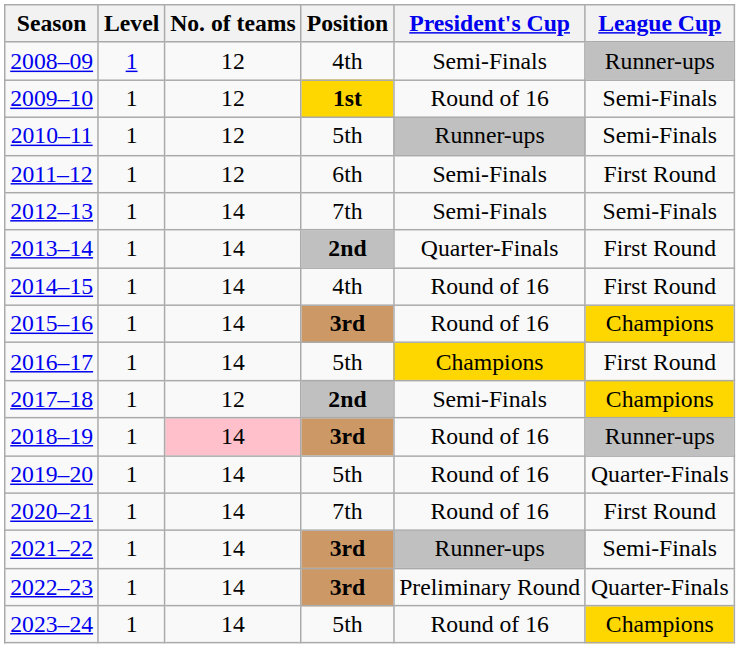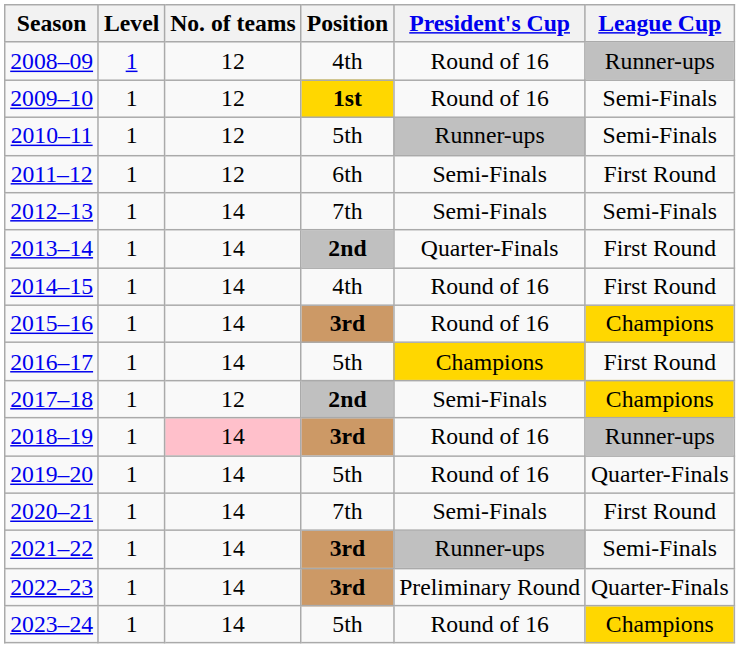 <table class="wikitable" style="text-align:center">
 <tr bgcolor="#efefef">
 <th>Season</th>
 <th>Level</th>
 <th>No. of teams</th>
 <th>Position</th>
 <th><a href='#'>President's Cup</a></th>
 <th><a href='#'>League Cup</a></th>
 </tr>
 <tr>
 <td><a href='#'>2008–09</a></td>
 <td><a href='#'>1</a></td>
 <td>12</td>
 <td>4th</td>
-<td>Semi-Finals</td>
+<td>Round of 16</td>
 <td bgcolor=silver>Runner-ups</td>
 </tr>
 <tr>
 <td><a href='#'>2009–10</a></td>
 <td>1</td>
 <td>12</td>
 <td bgcolor=gold><strong>1st</strong></td>
 <td>Round of 16</td>
 <td>Semi-Finals</td>
 </tr>
 <tr>
 <td><a href='#'>2010–11</a></td>
 <td>1</td>
 <td>12</td>
 <td>5th</td>
 <td bgcolor=silver>Runner-ups</td>
 <td>Semi-Finals</td>
 </tr>
 <tr>
 <td><a href='#'>2011–12</a></td>
 <td>1</td>
 <td>12</td>
 <td>6th</td>
 <td>Semi-Finals</td>
 <td>First Round</td>
 </tr>
 <tr>
 <td><a href='#'>2012–13</a></td>
 <td>1</td>
 <td>14</td>
 <td>7th</td>
 <td>Semi-Finals</td>
 <td>Semi-Finals</td>
 </tr>
 <tr>
 <td><a href='#'>2013–14</a></td>
 <td>1</td>
 <td>14</td>
 <td bgcolor=silver><strong>2nd</strong></td>
 <td>Quarter-Finals</td>
 <td>First Round</td>
 </tr>
 <tr>
 <td><a href='#'>2014–15</a></td>
 <td>1</td>
 <td>14</td>
 <td>4th</td>
 <td>Round of 16</td>
 <td>First Round</td>
 </tr>
 <tr>
 <td><a href='#'>2015–16</a></td>
 <td>1</td>
 <td>14</td>
 <td bgcolor="#cc9966"><strong>3rd</strong></td>
 <td>Round of 16</td>
 <td bgcolor=gold>Champions</td>
 </tr>
 <tr>
 <td><a href='#'>2016–17</a></td>
 <td>1</td>
 <td>14</td>
 <td>5th</td>
 <td bgcolor=gold>Champions</td>
 <td>First Round</td>
 </tr>
 <tr>
 <td><a href='#'>2017–18</a></td>
 <td>1</td>
 <td>12</td>
 <td bgcolor=silver><strong>2nd</strong></td>
 <td>Semi-Finals</td>
 <td bgcolor=gold>Champions</td>
 </tr>
 <tr>
 <td><a href='#'>2018–19</a></td>
 <td>1</td>
 <td style="background: pink;">14</td>
 <td bgcolor="#cc9966"><strong>3rd</strong></td>
 <td>Round of 16</td>
 <td bgcolor=silver>Runner-ups</td>
 </tr>
 <tr>
 <td><a href='#'>2019–20</a></td>
 <td>1</td>
 <td>14</td>
 <td>5th</td>
 <td>Round of 16</td>
 <td>Quarter-Finals</td>
 </tr>
 <tr>
 <td><a href='#'>2020–21</a></td>
 <td>1</td>
 <td>14</td>
 <td>7th</td>
-<td>Round of 16</td>
+<td>Semi-Finals</td>
 <td>First Round</td>
 </tr>
 <tr>
 <td><a href='#'>2021–22</a></td>
 <td>1</td>
 <td>14</td>
 <td bgcolor="#cc9966"><strong>3rd</strong></td>
 <td bgcolor=silver>Runner-ups</td>
 <td>Semi-Finals</td>
 </tr>
 <tr>
 <td><a href='#'>2022–23</a></td>
 <td>1</td>
 <td>14</td>
 <td bgcolor="#cc9966"><strong>3rd</strong></td>
 <td>Preliminary Round</td>
 <td>Quarter-Finals</td>
 </tr>
 <tr>
 <td><a href='#'>2023–24</a></td>
 <td>1</td>
 <td>14</td>
 <td>5th</td>
 <td>Round of 16</td>
 <td bgcolor=gold>Champions</td>
 </tr>
 </table>
